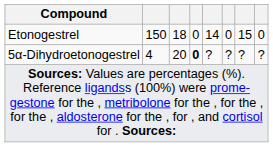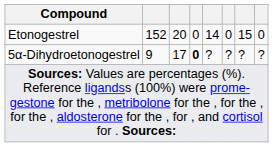 <table class="wikitable mw-collapsible mw-collapsed" style="text-align:left; margin-left:auto; margin-right:auto; border:none;">
 <tr>
 <th>Compound</th>
 <th></th>
 <th></th>
 <th></th>
 <th></th>
 <th></th>
 <th></th>
 <th></th>
 </tr>
 <tr>
 <td>Etonogestrel</td>
-<td>150</td>
-<td>18</td>
+<td>152</td>
+<td>20</td>
 <td>0</td>
 <td>14</td>
 <td>0</td>
 <td>15</td>
 <td>0</td>
 </tr>
 <tr>
 <td>5α-Dihydroetonogestrel</td>
-<td>4</td>
-<td>20</td>
+<td>9</td>
+<td>17</td>
 <td><strong>0</strong></td>
 <td>?</td>
 <td>?</td>
 <td>?</td>
 <td>?</td>
 </tr>
 <tr class="sortbottom">
 <td colspan="8" style="width: 1px; background-color:#eaecf0; text-align: center;"><strong>Sources:</strong> Values are percentages (%). Reference <a href='#'>ligands</a>s (100%) were <a href='#'>prome-gestone</a> for the , <a href='#'>metribolone</a> for the , <a href='#'></a> for the ,  for the , <a href='#'>aldosterone</a> for the ,  for , and <a href='#'>cortisol</a> for . <strong>Sources:</strong></td>
 </tr>
 </table>
